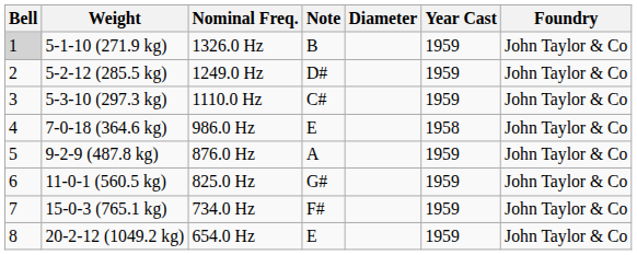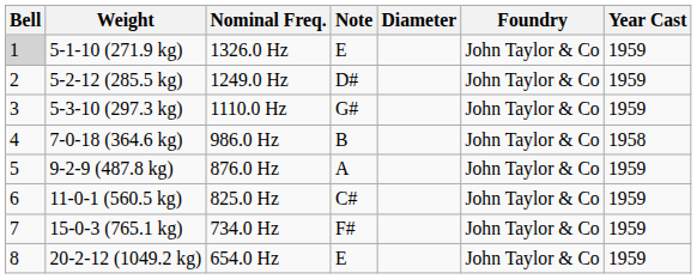 <table class="wikitable">
 <tr>
 <th>Bell</th>
 <th>Weight</th>
 <th>Nominal Freq.</th>
 <th>Note</th>
 <th>Diameter</th>
+<th>Foundry</th>
 <th>Year Cast</th>
-<th>Foundry</th>
 </tr>
 <tr>
 <td style="background: lightgrey;">1</td>
 <td>5-1-10 (271.9 kg)</td>
 <td>1326.0 Hz</td>
-<td>B</td>
+<td>E</td>
 <td></td>
+<td>John Taylor & Co</td>
 <td>1959</td>
-<td>John Taylor & Co</td>
 </tr>
 <tr>
 <td>2</td>
 <td>5-2-12 (285.5 kg)</td>
 <td>1249.0 Hz</td>
 <td>D#</td>
 <td></td>
+<td>John Taylor & Co</td>
 <td>1959</td>
-<td>John Taylor & Co</td>
 </tr>
 <tr>
 <td>3</td>
 <td>5-3-10 (297.3 kg)</td>
 <td>1110.0 Hz</td>
-<td>C#</td>
+<td>G#</td>
 <td></td>
+<td>John Taylor & Co</td>
 <td>1959</td>
-<td>John Taylor & Co</td>
 </tr>
 <tr>
 <td>4</td>
 <td>7-0-18 (364.6 kg)</td>
 <td>986.0 Hz</td>
-<td>E</td>
+<td>B</td>
 <td></td>
+<td>John Taylor & Co</td>
 <td>1958</td>
-<td>John Taylor & Co</td>
 </tr>
 <tr>
 <td>5</td>
 <td>9-2-9 (487.8 kg)</td>
 <td>876.0 Hz</td>
 <td>A</td>
 <td></td>
+<td>John Taylor & Co</td>
 <td>1959</td>
-<td>John Taylor & Co</td>
 </tr>
 <tr>
 <td>6</td>
 <td>11-0-1 (560.5 kg)</td>
 <td>825.0 Hz</td>
-<td>G#</td>
+<td>C#</td>
 <td></td>
+<td>John Taylor & Co</td>
 <td>1959</td>
-<td>John Taylor & Co</td>
 </tr>
 <tr>
 <td>7</td>
 <td>15-0-3 (765.1 kg)</td>
 <td>734.0 Hz</td>
 <td>F#</td>
 <td></td>
+<td>John Taylor & Co</td>
 <td>1959</td>
-<td>John Taylor & Co</td>
 </tr>
 <tr>
 <td>8</td>
 <td>20-2-12 (1049.2 kg)</td>
 <td>654.0 Hz</td>
 <td>E</td>
 <td></td>
+<td>John Taylor & Co</td>
 <td>1959</td>
-<td>John Taylor & Co</td>
 </tr>
 </table>
